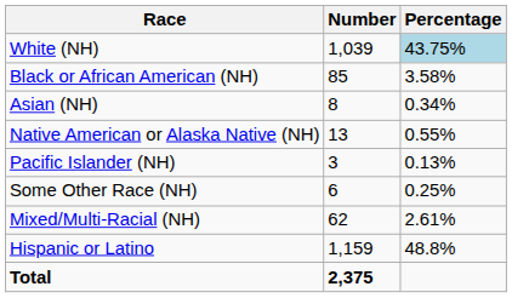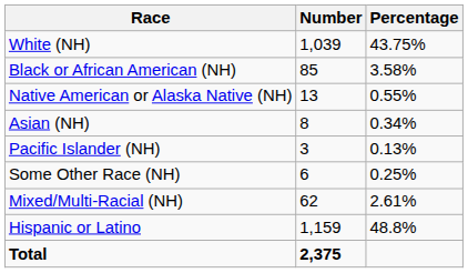 <table class="wikitable">
 <tr>
 <th>Race</th>
 <th>Number</th>
 <th>Percentage</th>
 </tr>
 <tr>
 <td><a href='#'>White</a> (NH)</td>
 <td>1,039</td>
-<td style="background: lightblue;">43.75%</td>
+<td>43.75%</td>
 </tr>
 <tr>
 <td><a href='#'>Black or African American</a> (NH)</td>
 <td>85</td>
 <td>3.58%</td>
 </tr>
 <tr>
+<td><a href='#'>Native American</a> or <a href='#'>Alaska Native</a> (NH)</td>
+<td>13</td>
+<td>0.55%</td>
+</tr>
+<tr>
 <td><a href='#'>Asian</a> (NH)</td>
 <td>8</td>
 <td>0.34%</td>
-</tr>
-<tr>
-<td><a href='#'>Native American</a> or <a href='#'>Alaska Native</a> (NH)</td>
-<td>13</td>
-<td>0.55%</td>
 </tr>
 <tr>
 <td><a href='#'>Pacific Islander</a> (NH)</td>
 <td>3</td>
 <td>0.13%</td>
 </tr>
 <tr>
 <td>Some Other Race (NH)</td>
 <td>6</td>
 <td>0.25%</td>
 </tr>
 <tr>
 <td><a href='#'>Mixed/Multi-Racial</a> (NH)</td>
 <td>62</td>
 <td>2.61%</td>
 </tr>
 <tr>
 <td><a href='#'>Hispanic or Latino</a></td>
 <td>1,159</td>
 <td>48.8%</td>
 </tr>
 <tr>
 <td><strong>Total</strong></td>
 <td><strong>2,375</strong></td>
 <td></td>
 </tr>
 </table>
